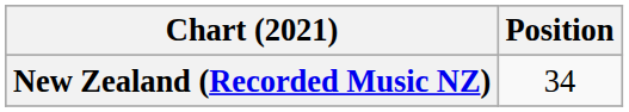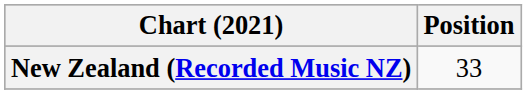 <table class="wikitable sortable plainrowheaders" style="text-align:center">
 <tr>
 <th scope="col">Chart (2021)</th>
 <th scope="col">Position</th>
 </tr>
 <tr>
 <th scope="row">New Zealand (<a href='#'>Recorded Music NZ</a>)</th>
-<td>34</td>
+<td>33</td>
 </tr>
 </table>
